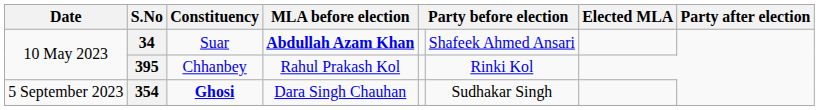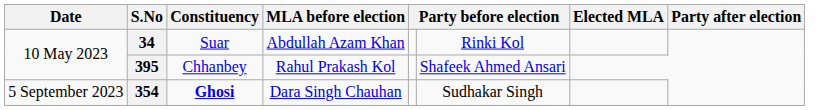 <table class="wikitable sortable" style="text-align:center;">
 <tr>
 <th>Date</th>
 <th>S.No</th>
 <th>Constituency</th>
 <th>MLA before election</th>
 <th colspan="2">Party before election</th>
 <th>Elected MLA</th>
 <th colspan="2">Party after election</th>
 </tr>
 <tr>
 <td rowspan=2>10 May 2023</td>
 <th>34</th>
 <td><a href='#'>Suar</a></td>
-<td><strong><a href='#'>Abdullah Azam Khan</a></strong></td>
+<td><a href='#'>Abdullah Azam Khan</a></td>
 <td></td>
-<td><a href='#'>Shafeek Ahmed Ansari</a></td>
+<td><a href='#'>Rinki Kol</a></td>
 <td></td>
 </tr>
 <tr>
 <th>395</th>
 <td><a href='#'>Chhanbey</a></td>
 <td><a href='#'>Rahul Prakash Kol</a></td>
 <td></td>
-<td><a href='#'>Rinki Kol</a></td>
+<td><a href='#'>Shafeek Ahmed Ansari</a></td>
 </tr>
 <tr>
 <td>5 September 2023</td>
 <th>354</th>
 <td><strong><a href='#'>Ghosi</a></strong></td>
 <td><a href='#'>Dara Singh Chauhan</a></td>
 <td></td>
 <td>Sudhakar Singh</td>
 <td></td>
 </tr>
 <tr>
 </tr>
 </table>
